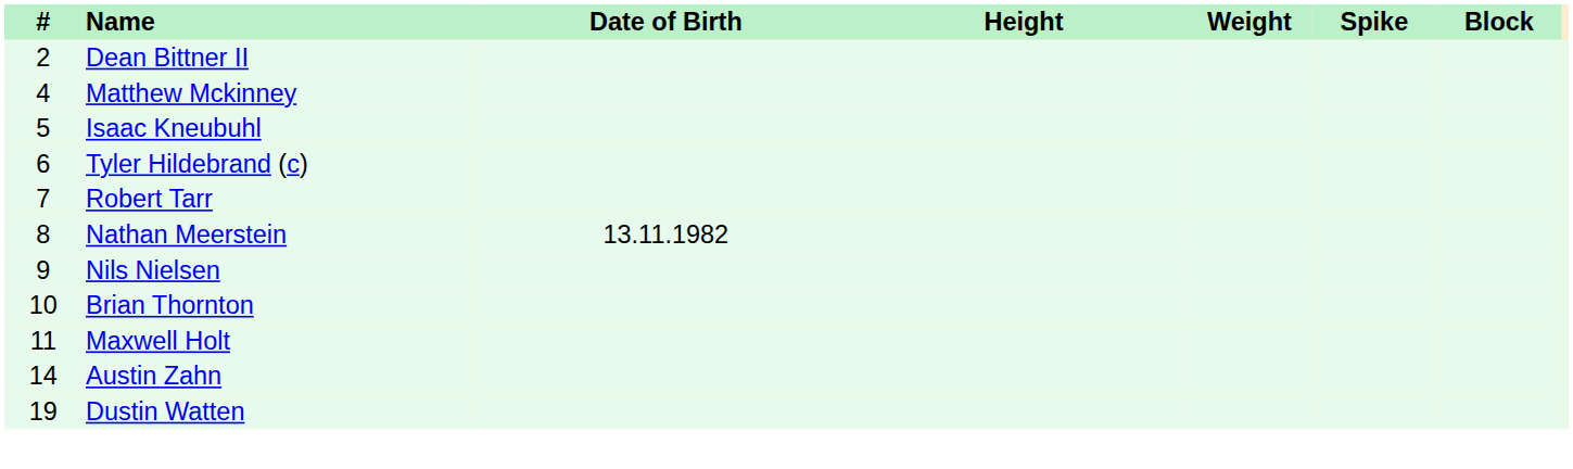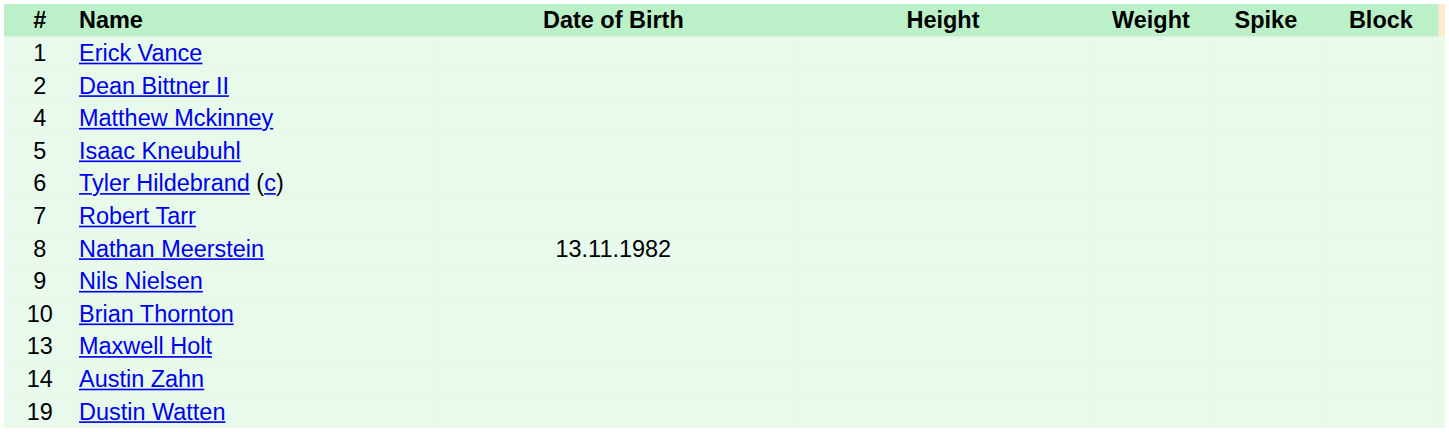 <table border=0 cellpadding=2 cellspacing=0  |- bgcolor=#FFECCE style="text-align:center; font-size:90%;" width=100%>
 <tr bgcolor=#BBF0C9>
 <th width=5%>#</th>
 <th width=25% align=left>Name</th>
 <th width=25%>Date of Birth</th>
 <th width=21%>Height</th>
 <th width=8%>Weight</th>
 <th width=8%>Spike</th>
 <th width=8%>Block</th>
+</tr>
+<tr bgcolor=#E7FAEC>
+<td>1</td>
+<td align=left><a href='#'>Erick Vance</a></td>
+<td></td>
+<td></td>
+<td></td>
+<td></td>
+<td></td>
+<td></td>
 </tr>
 <tr bgcolor=#E7FAEC>
 <td>2</td>
 <td align=left><a href='#'>Dean Bittner II</a></td>
 <td></td>
 <td></td>
 <td></td>
 <td></td>
 <td></td>
 <td></td>
 </tr>
 <tr bgcolor=#E7FAEC>
 <td>4</td>
 <td align=left><a href='#'>Matthew Mckinney</a></td>
 <td></td>
 <td></td>
 <td></td>
 <td></td>
 <td></td>
 <td></td>
 </tr>
 <tr bgcolor=#E7FAEC>
 <td>5</td>
 <td align=left><a href='#'>Isaac Kneubuhl</a></td>
 <td></td>
 <td></td>
 <td></td>
 <td></td>
 <td></td>
 <td></td>
 </tr>
 <tr bgcolor=#E7FAEC>
 <td>6</td>
 <td align=left><a href='#'>Tyler Hildebrand</a> (<a href='#'>c</a>)</td>
 <td></td>
 <td></td>
 <td></td>
 <td></td>
 <td></td>
 <td></td>
 </tr>
 <tr bgcolor=#E7FAEC>
 <td>7</td>
 <td align=left><a href='#'>Robert Tarr</a></td>
 <td></td>
 <td></td>
 <td></td>
 <td></td>
 <td></td>
 <td></td>
 </tr>
 <tr bgcolor=#E7FAEC>
 <td>8</td>
 <td align=left><a href='#'>Nathan Meerstein</a></td>
 <td>13.11.1982</td>
 <td></td>
 <td></td>
 <td></td>
 <td></td>
 <td></td>
 </tr>
 <tr bgcolor=#E7FAEC>
 <td>9</td>
 <td align=left><a href='#'>Nils Nielsen</a></td>
 <td></td>
 <td></td>
 <td></td>
 <td></td>
 <td></td>
 <td></td>
 </tr>
 <tr bgcolor=#E7FAEC>
 <td>10</td>
 <td align=left><a href='#'>Brian Thornton</a></td>
 <td></td>
 <td></td>
 <td></td>
 <td></td>
 <td></td>
 <td></td>
 </tr>
 <tr bgcolor=#E7FAEC>
-<td>11</td>
+<td>13</td>
 <td align=left><a href='#'>Maxwell Holt</a></td>
 <td></td>
 <td></td>
 <td></td>
 <td></td>
 <td></td>
 <td></td>
 </tr>
 <tr bgcolor=#E7FAEC>
 <td>14</td>
 <td align=left><a href='#'>Austin Zahn</a></td>
 <td></td>
 <td></td>
 <td></td>
 <td></td>
 <td></td>
 <td></td>
 </tr>
 <tr bgcolor=#E7FAEC>
 <td>19</td>
 <td align=left><a href='#'>Dustin Watten</a></td>
 <td></td>
 <td></td>
 <td></td>
 <td></td>
 <td></td>
 <td></td>
 </tr>
 </table>
